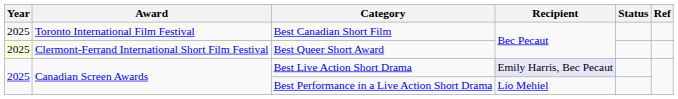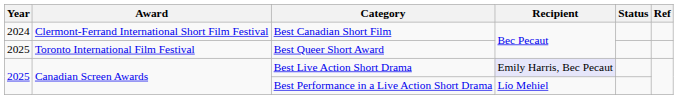 <table class="wikitable">
 <tr>
 <th>Year</th>
 <th>Award</th>
 <th>Category</th>
 <th>Recipient</th>
 <th>Status</th>
 <th>Ref</th>
 </tr>
 <tr>
-<td rowspan="1">2025</td>
-<td><a href='#'>Toronto International Film Festival</a></td>
+<td rowspan="1">2024</td>
+<td><a href='#'>Clermont-Ferrand International Short Film Festival</a></td>
 <td><a href='#'>Best Canadian Short Film</a></td>
 <td rowspan=2><a href='#'>Bec Pecaut</a></td>
 <td></td>
 <td></td>
 </tr>
 <tr>
-<td style="background: lightyellow;">2025</td>
-<td><a href='#'>Clermont-Ferrand International Short Film Festival</a></td>
+<td>2025</td>
+<td><a href='#'>Toronto International Film Festival</a></td>
 <td><a href='#'>Best Queer Short Award</a></td>
 <td></td>
 <td></td>
 </tr>
 <tr>
 <td rowspan=2><a href='#'>2025</a></td>
 <td rowspan=2><a href='#'>Canadian Screen Awards</a></td>
 <td><a href='#'>Best Live Action Short Drama</a></td>
 <td style="background: lavender;">Emily Harris, Bec Pecaut</td>
 <td></td>
 <td rowspan=2></td>
 </tr>
 <tr>
 <td><a href='#'>Best Performance in a Live Action Short Drama</a></td>
 <td><a href='#'>Lío Mehiel</a></td>
 <td></td>
 </tr>
 </table>
